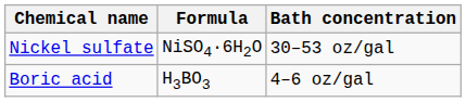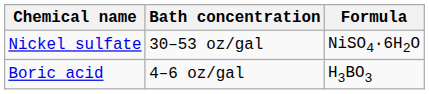 <table class="wikitable">
 <tr>
 <th>Chemical name</th>
+<th>Bath concentration</th>
 <th>Formula</th>
-<th>Bath concentration</th>
 </tr>
 <tr>
 <td><a href='#'>Nickel sulfate</a></td>
+<td>30–53 oz/gal</td>
 <td>NiSO<sub>4</sub>·6H<sub>2</sub>O</td>
-<td>30–53 oz/gal</td>
 </tr>
 <tr>
 <td><a href='#'>Boric acid</a></td>
+<td>4–6 oz/gal</td>
 <td>H<sub>3</sub>BO<sub>3</sub></td>
-<td>4–6 oz/gal</td>
 </tr>
 </table>
